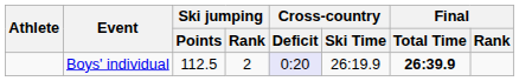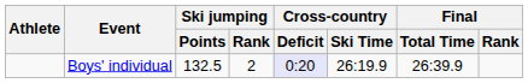 <table class="wikitable">
 <tr>
 <th rowspan="2">Athlete</th>
 <th rowspan="2">Event</th>
 <th colspan="2">Ski jumping</th>
 <th colspan="2">Cross-country</th>
 <th colspan="2">Final</th>
 </tr>
 <tr>
 <th>Points</th>
 <th>Rank</th>
 <th>Deficit</th>
 <th>Ski Time</th>
 <th>Total Time</th>
 <th>Rank</th>
 </tr>
 <tr>
 <td></td>
 <td><a href='#'>Boys' individual</a></td>
-<td align="center">112.5</td>
+<td align="center">132.5</td>
 <td align="center">2</td>
 <td align="center" style="background: lavender;">0:20</td>
 <td align="center">26:19.9</td>
-<td align="center"><strong>26:39.9</strong></td>
+<td align="center">26:39.9</td>
 <td align="center"></td>
 </tr>
 </table>
